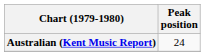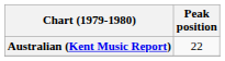 <table class="wikitable sortable plainrowheaders" style="text-align:center">
 <tr>
 <th scope="col">Chart (1979-1980)</th>
 <th scope="col">Peak<br>position</th>
 </tr>
 <tr>
 <th scope="row">Australian (<a href='#'>Kent Music Report</a>)</th>
-<td align="center">24</td>
+<td align="center">22</td>
 </tr>
 <tr>
 </tr>
 <tr>
 </tr>
 <tr>
 </tr>
 <tr>
 </tr>
 </table>
